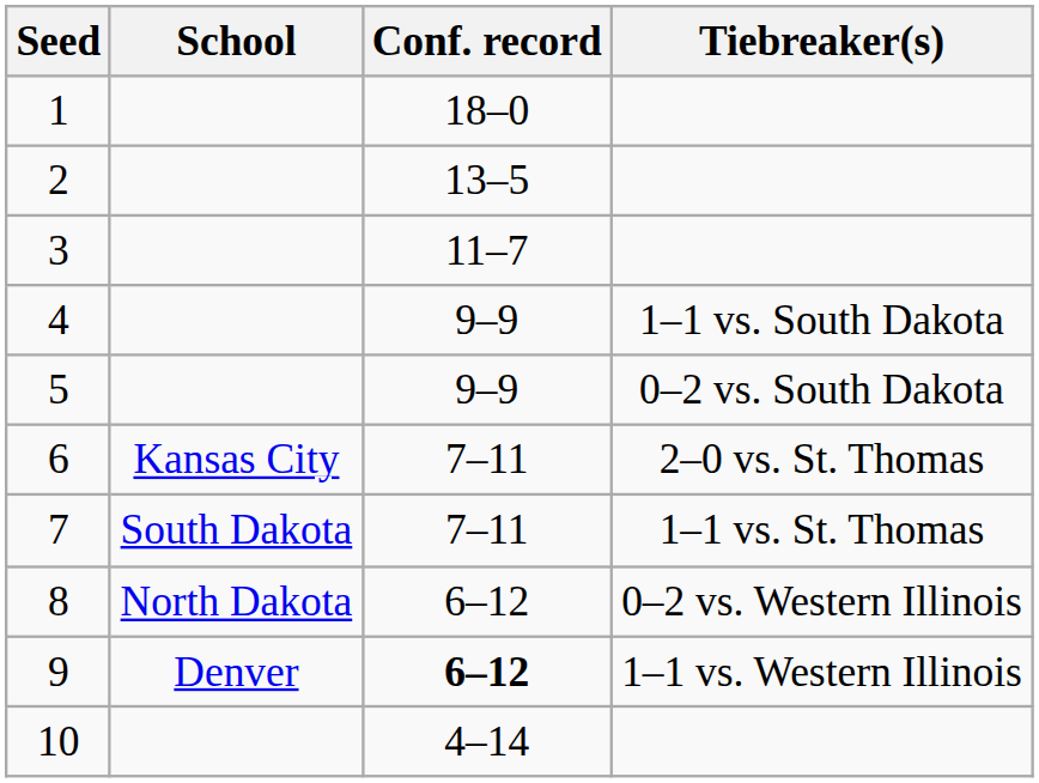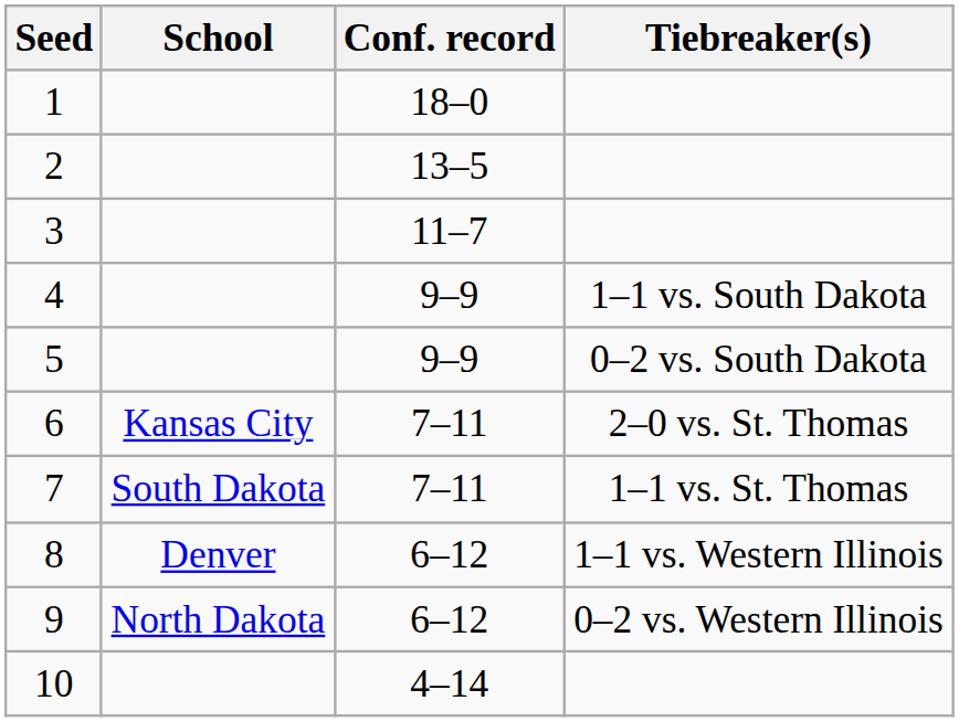 <table class="wikitable" style="white-space:nowrap; font-size:95%;text-align:center">
 <tr>
 <th>Seed</th>
 <th>School</th>
 <th>Conf. record</th>
 <th>Tiebreaker(s)</th>
 </tr>
 <tr>
 <td>1</td>
 <td></td>
 <td>18–0</td>
 <td></td>
 </tr>
 <tr>
 <td>2</td>
 <td></td>
 <td>13–5</td>
 <td></td>
 </tr>
 <tr>
 <td>3</td>
 <td></td>
 <td>11–7</td>
 <td></td>
 </tr>
 <tr>
 <td>4</td>
 <td></td>
 <td>9–9</td>
 <td>1–1 vs. South Dakota </td>
 </tr>
 <tr>
 <td>5</td>
 <td></td>
 <td>9–9</td>
 <td>0–2 vs. South Dakota </td>
 </tr>
 <tr>
 <td>6</td>
 <td><a href='#'>Kansas City</a></td>
 <td>7–11</td>
 <td>2–0 vs. St. Thomas</td>
 </tr>
 <tr>
 <td>7</td>
 <td><a href='#'>South Dakota</a></td>
 <td>7–11</td>
 <td>1–1 vs. St. Thomas</td>
 </tr>
 <tr>
 <td>8</td>
+<td><a href='#'>Denver</a></td>
+<td>6–12</td>
+<td>1–1 vs. Western Illinois</td>
+</tr>
+<tr>
+<td>9</td>
 <td><a href='#'>North Dakota</a></td>
 <td>6–12</td>
 <td>0–2 vs. Western Illinois</td>
-</tr>
-<tr>
-<td>9</td>
-<td><a href='#'>Denver</a></td>
-<td><strong>6–12</strong></td>
-<td>1–1 vs. Western Illinois</td>
 </tr>
 <tr>
 <td>10</td>
 <td></td>
 <td>4–14</td>
 <td></td>
 </tr>
 </table>
